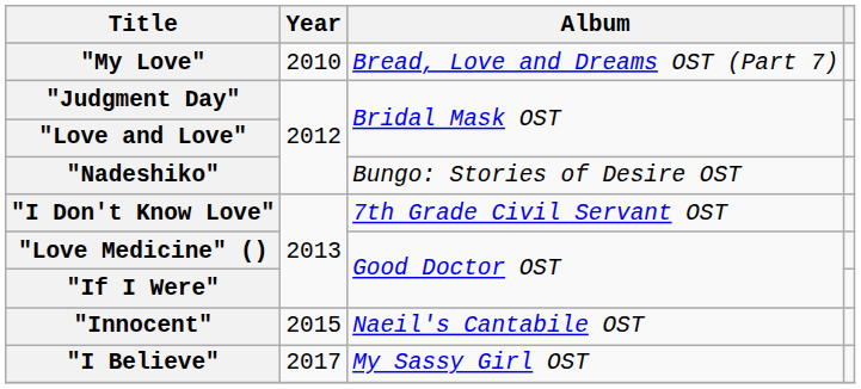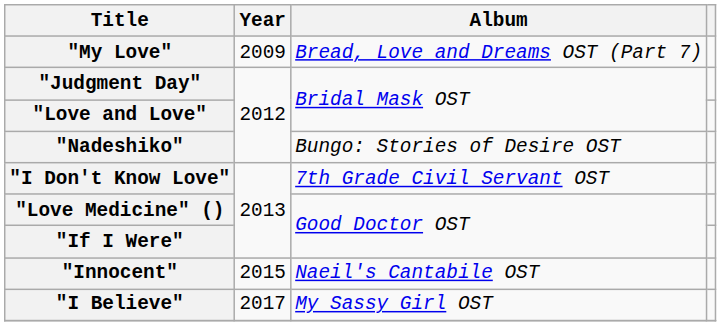 <table class="wikitable plainrowheaders sortable">
 <tr>
 <th scope="col">Title</th>
 <th scope="col">Year</th>
 <th scope="col">Album</th>
 <th scope="col" class="unsortable"></th>
 </tr>
 <tr>
 <th scope="row">"My Love"</th>
-<td style="text-align:center">2010</td>
+<td style="text-align:center">2009</td>
 <td><em><a href='#'>Bread, Love and Dreams</a> OST (Part 7)</em></td>
 <td style="text-align:center"></td>
 </tr>
 <tr>
 <th scope="row">"Judgment Day"</th>
 <td style="text-align:center" rowspan="3">2012</td>
 <td rowspan="2"><em><a href='#'>Bridal Mask</a> OST</em></td>
 <td></td>
 </tr>
 <tr>
 <th scope="row">"Love and Love"</th>
 <td style="text-align:center"></td>
 </tr>
 <tr>
 <th scope="row">"Nadeshiko"</th>
 <td><em>Bungo: Stories of Desire OST</em></td>
 <td style="text-align:center"></td>
 </tr>
 <tr>
 <th scope="row">"I Don't Know Love"</th>
 <td style="text-align:center" rowspan="3">2013</td>
 <td><em><a href='#'>7th Grade Civil Servant</a> OST</em></td>
 <td style="text-align:center"></td>
 </tr>
 <tr>
 <th scope="row">"Love Medicine" ()</th>
 <td rowspan="2"><em><a href='#'>Good Doctor</a> OST</em></td>
 <td style="text-align:center"></td>
 </tr>
 <tr>
 <th scope="row">"If I Were"</th>
 <td></td>
 </tr>
 <tr>
 <th scope="row">"Innocent"</th>
 <td style="text-align:center">2015</td>
 <td><em><a href='#'>Naeil's Cantabile</a> OST</em></td>
 <td style="text-align:center"></td>
 </tr>
 <tr>
 <th scope="row">"I Believe"</th>
 <td style="text-align:center">2017</td>
 <td><em><a href='#'>My Sassy Girl</a> OST</em></td>
 <td style="text-align:center"></td>
 </tr>
 <tr>
 </tr>
 </table>
